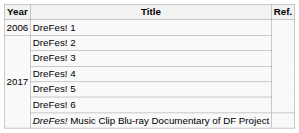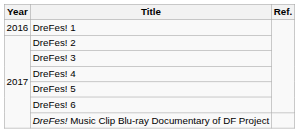 <table class="wikitable">
 <tr>
 <th>Year</th>
 <th>Title</th>
 <th>Ref.</th>
 </tr>
 <tr>
-<td>2006</td>
+<td>2016</td>
 <td>DreFes! 1</td>
 <td rowspan="6"></td>
 </tr>
 <tr>
 <td rowspan="6">2017</td>
 <td>DreFes! 2</td>
 </tr>
 <tr>
 <td>DreFes! 3</td>
 </tr>
 <tr>
 <td>DreFes! 4</td>
 </tr>
 <tr>
 <td>DreFes! 5</td>
 </tr>
 <tr>
 <td>DreFes! 6</td>
 </tr>
 <tr>
 <td><em>DreFes!</em> Music Clip Blu-ray Documentary of DF Project</td>
 <td></td>
 </tr>
 </table>
